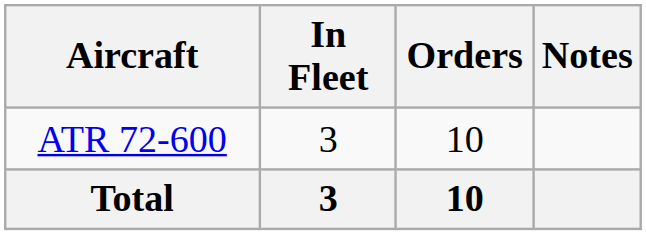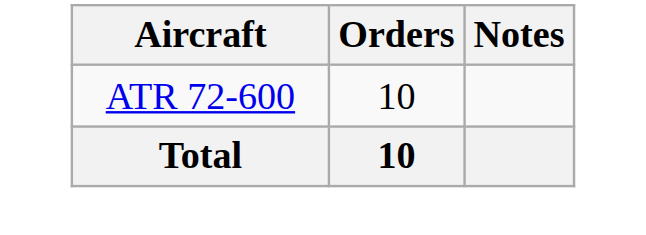 <table class="wikitable" style="margin:1em auto; border-collapse:collapse;text-align:center">
 <tr>
 <th width="100pt">Aircraft</th>
-<th width="50pt">In Fleet</th>
 <th width="50pt">Orders</th>
 <th>Notes</th>
 </tr>
 <tr>
 <td><a href='#'>ATR 72-600</a></td>
-<td align="center">3</td>
 <td align="center">10</td>
 <td></td>
 </tr>
 <tr>
 <th>Total</th>
-<th>3</th>
 <th>10</th>
 <th></th>
 </tr>
 </table>
